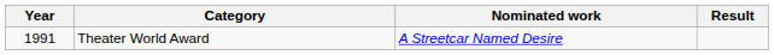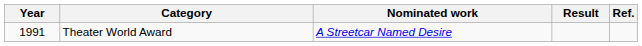 <table class=wikitable>
 <tr>
 <th scope="col" style="width:5em;">Year</th>
 <th scope="col" style="width:27em;">Category</th>
 <th scope="col" style="width:25em;">Nominated work</th>
 <th scope="col" style="width:5em;">Result</th>
+<th>Ref.</th>
 </tr>
 <tr>
 <td align=center>1991</td>
 <td>Theater World Award</td>
 <td><em><a href='#'>A Streetcar Named Desire</a></em></td>
 <td></td>
+<td align=center></td>
 </tr>
 </table>
